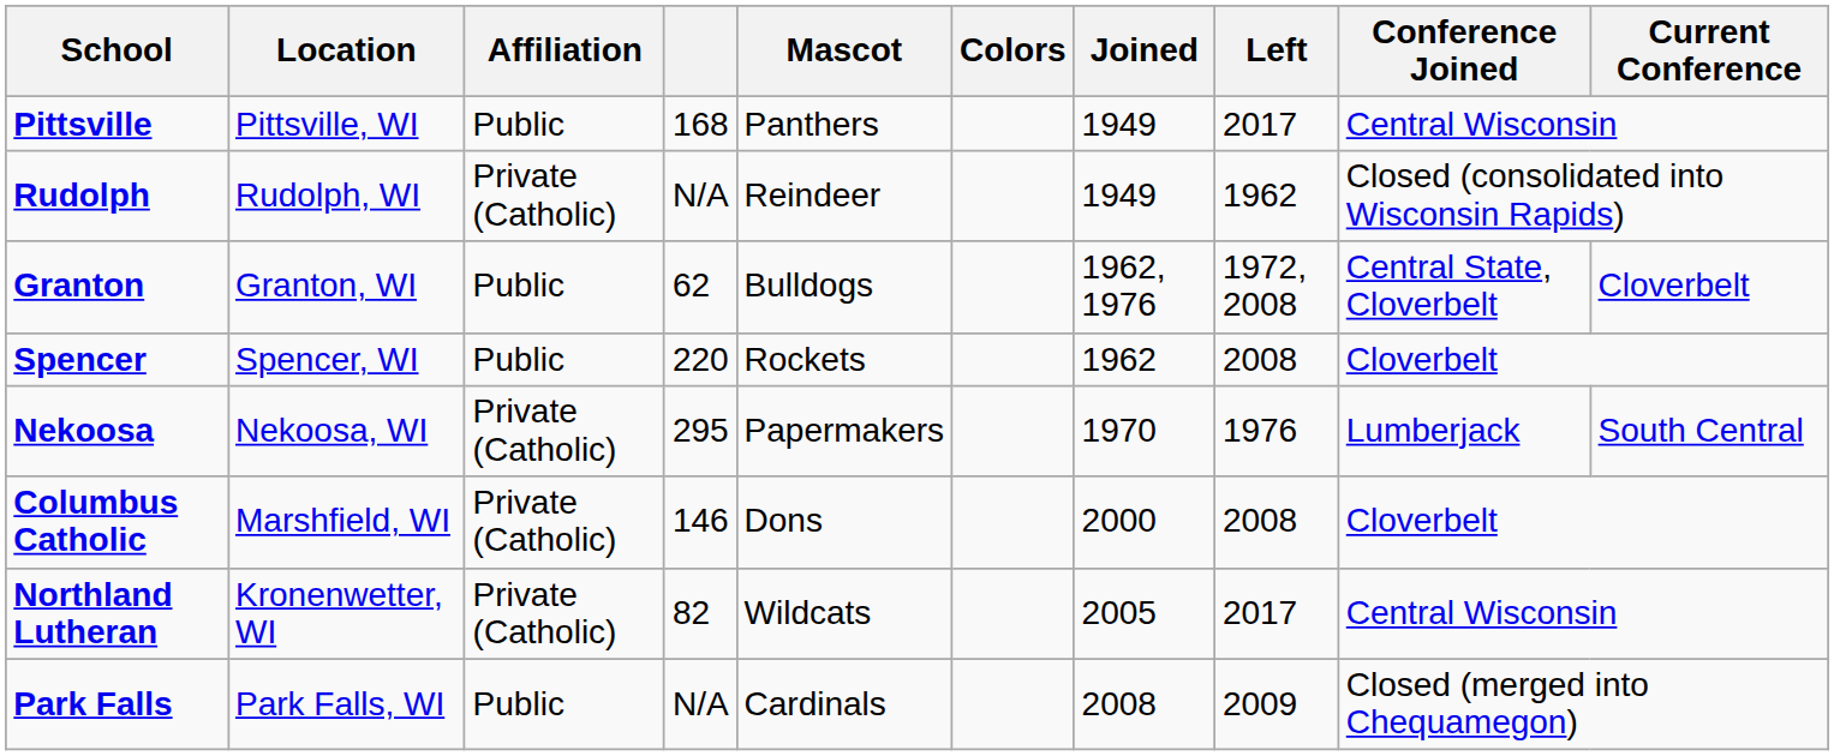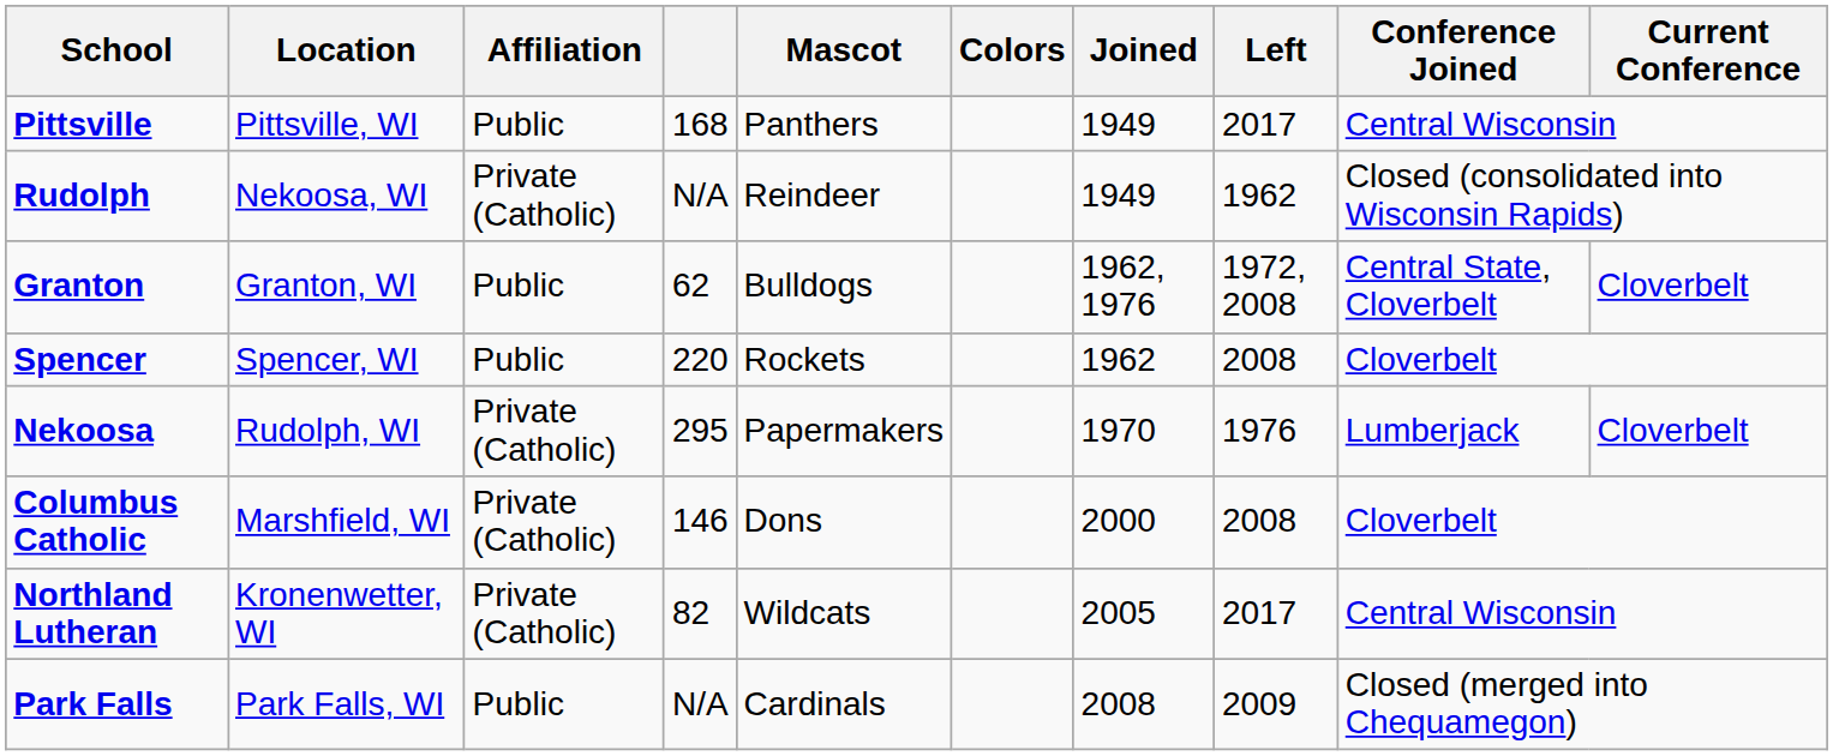 <table class="wikitable sortable">
 <tr>
 <th>School</th>
 <th>Location</th>
 <th>Affiliation</th>
 <th></th>
 <th>Mascot</th>
 <th>Colors</th>
 <th>Joined</th>
 <th>Left</th>
 <th>Conference Joined</th>
 <th>Current Conference</th>
 </tr>
 <tr>
 <td><a href='#'><strong>Pittsville</strong></a></td>
 <td><a href='#'>Pittsville, WI</a></td>
 <td>Public</td>
 <td>168</td>
 <td>Panthers</td>
 <td> </td>
 <td>1949</td>
 <td>2017</td>
 <td colspan="2"><a href='#'>Central Wisconsin</a></td>
 </tr>
 <tr>
 <td><a href='#'><strong>Rudolph</strong></a></td>
-<td><a href='#'>Rudolph, WI</a></td>
+<td><a href='#'>Nekoosa, WI</a></td>
 <td>Private (Catholic)</td>
 <td>N/A</td>
 <td>Reindeer</td>
 <td> </td>
 <td>1949</td>
 <td>1962</td>
 <td colspan="2">Closed (consolidated into <a href='#'>Wisconsin Rapids</a>)</td>
 </tr>
 <tr>
 <td><a href='#'><strong>Granton</strong></a></td>
 <td><a href='#'>Granton, WI</a></td>
 <td>Public</td>
 <td>62</td>
 <td>Bulldogs</td>
 <td> </td>
 <td>1962, 1976</td>
 <td>1972, 2008</td>
 <td><a href='#'>Central State</a>, <a href='#'>Cloverbelt</a></td>
 <td><a href='#'>Cloverbelt</a></td>
 </tr>
 <tr>
 <td><a href='#'><strong>Spencer</strong></a></td>
 <td><a href='#'>Spencer, WI</a></td>
 <td>Public</td>
 <td>220</td>
 <td>Rockets</td>
 <td> </td>
 <td>1962</td>
 <td>2008</td>
 <td colspan="2"><a href='#'>Cloverbelt</a></td>
 </tr>
 <tr>
 <td><a href='#'><strong>Nekoosa</strong></a></td>
-<td><a href='#'>Nekoosa, WI</a></td>
+<td><a href='#'>Rudolph, WI</a></td>
 <td>Private (Catholic)</td>
 <td>295</td>
 <td>Papermakers</td>
 <td> </td>
 <td>1970</td>
 <td>1976</td>
 <td><a href='#'>Lumberjack</a></td>
-<td><a href='#'>South Central</a></td>
+<td><a href='#'>Cloverbelt</a></td>
 </tr>
 <tr>
 <td><a href='#'><strong>Columbus Catholic</strong></a></td>
 <td><a href='#'>Marshfield, WI</a></td>
 <td>Private (Catholic)</td>
 <td>146</td>
 <td>Dons</td>
 <td> </td>
 <td>2000</td>
 <td>2008</td>
 <td colspan="2"><a href='#'>Cloverbelt</a></td>
 </tr>
 <tr>
 <td><a href='#'><strong>Northland Lutheran</strong></a></td>
 <td><a href='#'>Kronenwetter, WI</a></td>
 <td>Private (Catholic)</td>
 <td>82</td>
 <td>Wildcats</td>
 <td> </td>
 <td>2005</td>
 <td>2017</td>
 <td colspan="2"><a href='#'>Central Wisconsin</a></td>
 </tr>
 <tr>
 <td><a href='#'><strong>Park Falls</strong></a></td>
 <td><a href='#'>Park Falls, WI</a></td>
 <td>Public</td>
 <td>N/A</td>
 <td>Cardinals</td>
 <td> </td>
 <td>2008</td>
 <td>2009</td>
 <td colspan="2">Closed (merged into <a href='#'>Chequamegon</a>)</td>
 </tr>
 </table>
